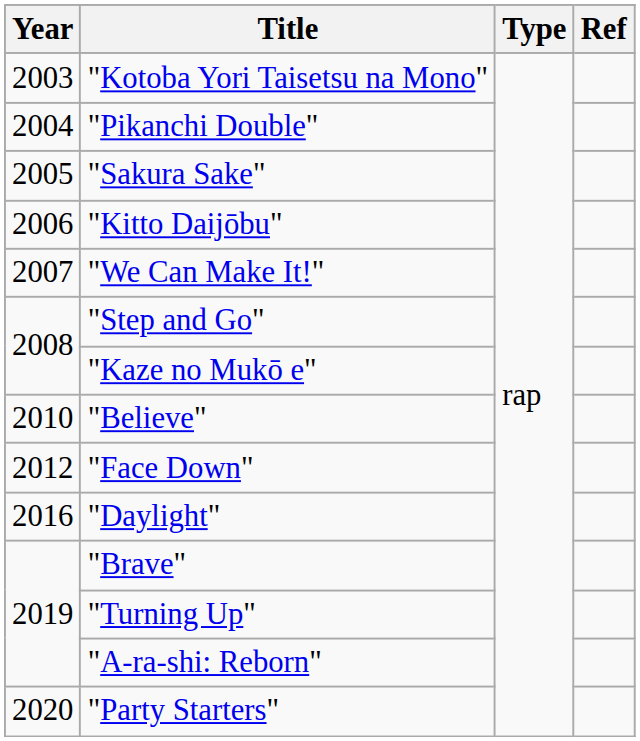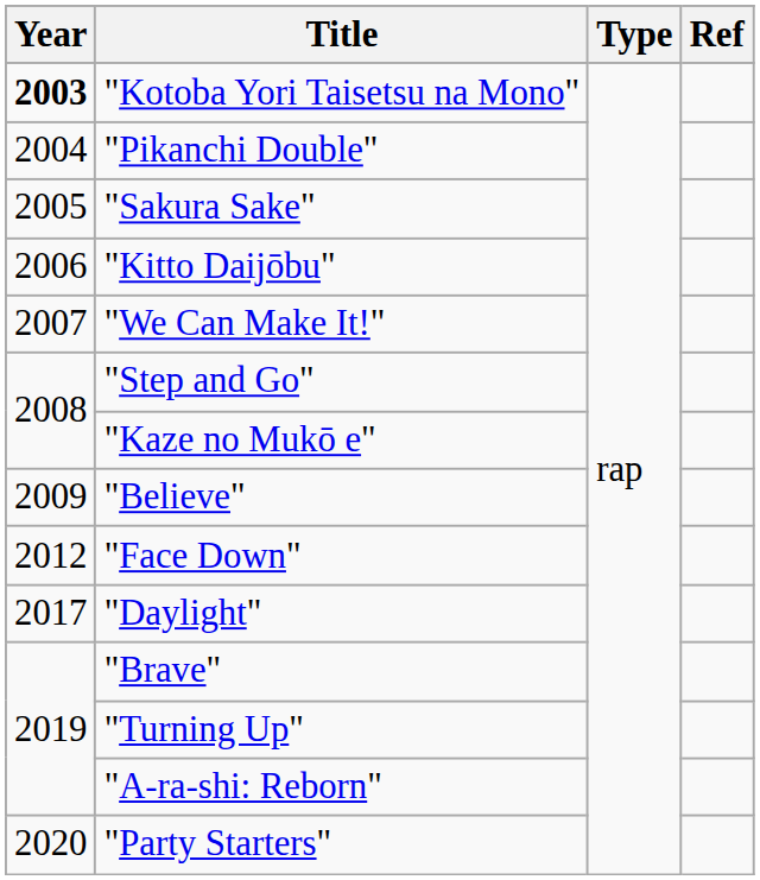 <table class="wikitable sortable">
 <tr>
 <th>Year</th>
 <th>Title</th>
 <th>Type</th>
 <th>Ref</th>
 </tr>
 <tr>
-<td>2003</td>
+<td><strong>2003</strong></td>
 <td>"<a href='#'>Kotoba Yori Taisetsu na Mono</a>"</td>
 <td rowspan="14">rap</td>
 <td></td>
 </tr>
 <tr>
 <td>2004</td>
 <td>"<a href='#'>Pikanchi Double</a>"</td>
 <td></td>
 </tr>
 <tr>
 <td>2005</td>
 <td>"<a href='#'>Sakura Sake</a>"</td>
 <td></td>
 </tr>
 <tr>
 <td>2006</td>
 <td>"<a href='#'>Kitto Daijōbu</a>"</td>
 <td></td>
 </tr>
 <tr>
 <td>2007</td>
 <td>"<a href='#'>We Can Make It!</a>"</td>
 <td></td>
 </tr>
 <tr>
 <td rowspan="2">2008</td>
 <td>"<a href='#'>Step and Go</a>"</td>
 <td></td>
 </tr>
 <tr>
 <td>"<a href='#'>Kaze no Mukō e</a>"</td>
 <td></td>
 </tr>
 <tr>
-<td>2010</td>
+<td>2009</td>
 <td>"<a href='#'>Believe</a>"</td>
 <td></td>
 </tr>
 <tr>
 <td>2012</td>
 <td>"<a href='#'>Face Down</a>"</td>
 <td></td>
 </tr>
 <tr>
-<td>2016</td>
+<td>2017</td>
 <td>"<a href='#'>Daylight</a>"</td>
 <td></td>
 </tr>
 <tr>
 <td rowspan="3">2019</td>
 <td>"<a href='#'>Brave</a>"</td>
 <td></td>
 </tr>
 <tr>
 <td>"<a href='#'>Turning Up</a>"</td>
 <td></td>
 </tr>
 <tr>
 <td>"<a href='#'>A-ra-shi: Reborn</a>"</td>
 <td></td>
 </tr>
 <tr>
 <td>2020</td>
 <td>"<a href='#'>Party Starters</a>"</td>
 <td></td>
 </tr>
 </table>
